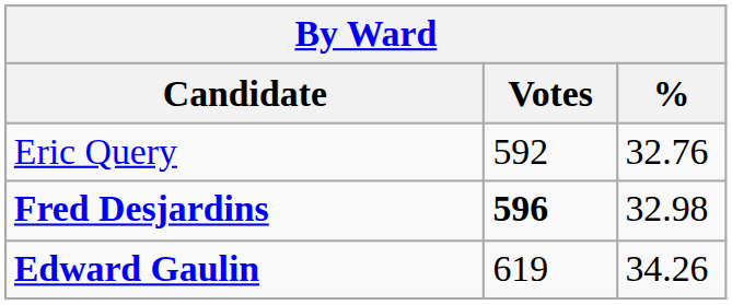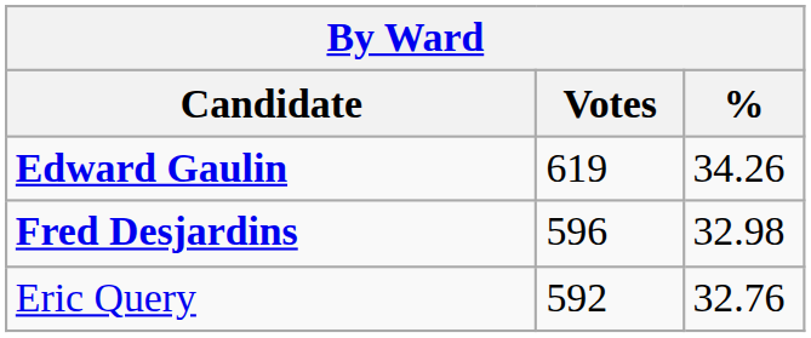 <table class="wikitable">
 <tr>
 <th colspan="3"><a href='#'>By Ward</a></th>
 </tr>
 <tr>
 <th style="width: 200px">Candidate</th>
 <th style="width: 50px">Votes</th>
 <th style="width: 40px">%</th>
 </tr>
 <tr>
+<td><strong><a href='#'>Edward Gaulin</a></strong></td>
+<td>619</td>
+<td>34.26</td>
+</tr>
+<tr>
+<td><strong><a href='#'>Fred Desjardins</a></strong></td>
+<td>596</td>
+<td>32.98</td>
+</tr>
+<tr>
 <td><a href='#'>Eric Query</a></td>
 <td>592</td>
 <td>32.76</td>
 </tr>
-<tr>
-<td><strong><a href='#'>Fred Desjardins</a></strong></td>
-<td><strong>596</strong></td>
-<td>32.98</td>
-</tr>
-<tr>
-<td><strong><a href='#'>Edward Gaulin</a></strong></td>
-<td>619</td>
-<td>34.26</td>
-</tr>
 </table>
